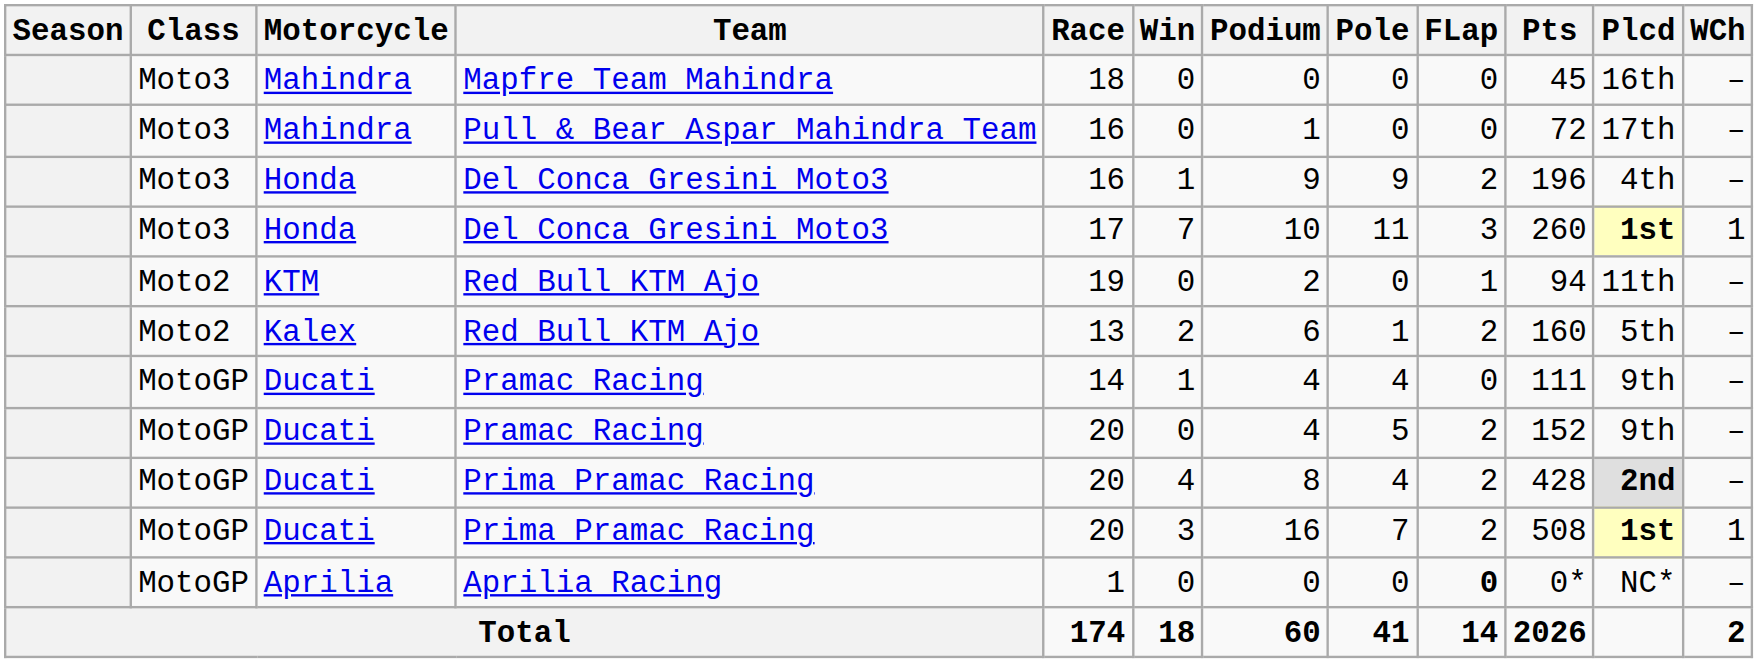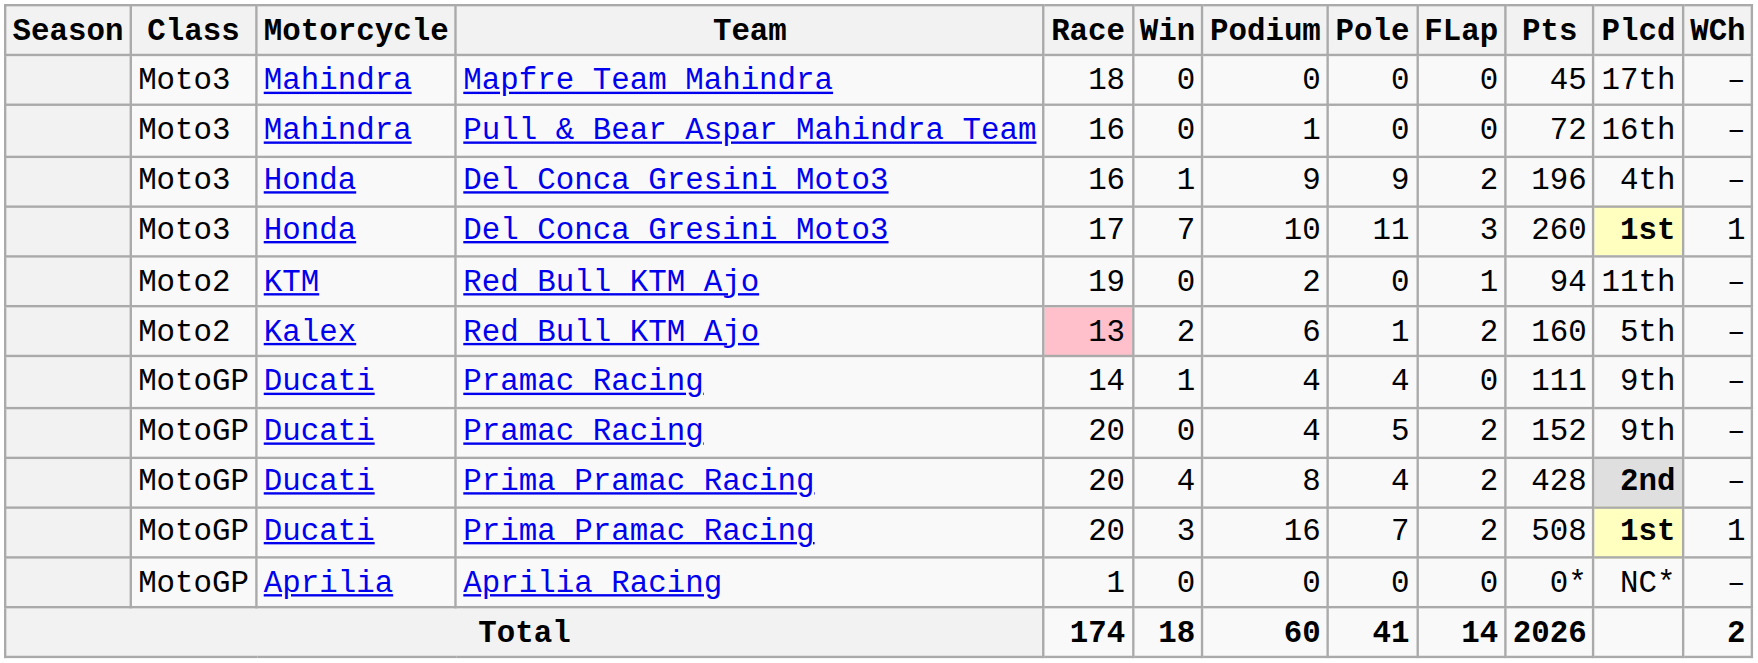 <table class="wikitable" style="text-align:right;">
 <tr>
 <th>Season</th>
 <th>Class</th>
 <th>Motorcycle</th>
 <th>Team</th>
 <th>Race</th>
 <th>Win</th>
 <th>Podium</th>
 <th>Pole</th>
 <th>FLap</th>
 <th>Pts</th>
 <th>Plcd</th>
 <th>WCh</th>
 </tr>
 <tr>
 <th></th>
 <td style="text-align:left;">Moto3</td>
 <td style="text-align:left;"><a href='#'>Mahindra</a></td>
 <td style="text-align:left;"><a href='#'>Mapfre Team Mahindra</a></td>
 <td>18</td>
 <td>0</td>
 <td>0</td>
 <td>0</td>
 <td>0</td>
 <td>45</td>
-<td>16th</td>
+<td>17th</td>
 <td>–</td>
 </tr>
 <tr>
 <th></th>
 <td style="text-align:left;">Moto3</td>
 <td style="text-align:left;"><a href='#'>Mahindra</a></td>
 <td style="text-align:left;"><a href='#'>Pull & Bear Aspar Mahindra Team</a></td>
 <td>16</td>
 <td>0</td>
 <td>1</td>
 <td>0</td>
 <td>0</td>
 <td>72</td>
-<td>17th</td>
+<td>16th</td>
 <td>–</td>
 </tr>
 <tr>
 <th></th>
 <td style="text-align:left;">Moto3</td>
 <td style="text-align:left;"><a href='#'>Honda</a></td>
 <td style="text-align:left;"><a href='#'>Del Conca Gresini Moto3</a></td>
 <td>16</td>
 <td>1</td>
 <td>9</td>
 <td>9</td>
 <td>2</td>
 <td>196</td>
 <td>4th</td>
 <td>–</td>
 </tr>
 <tr>
 <th></th>
 <td style="text-align:left;">Moto3</td>
 <td style="text-align:left;"><a href='#'>Honda</a></td>
 <td style="text-align:left;"><a href='#'>Del Conca Gresini Moto3</a></td>
 <td>17</td>
 <td>7</td>
 <td>10</td>
 <td>11</td>
 <td>3</td>
 <td>260</td>
 <td style="background:#FFFFBF;"><strong>1st</strong></td>
 <td>1</td>
 </tr>
 <tr>
 <th></th>
 <td style="text-align:left;">Moto2</td>
 <td style="text-align:left;"><a href='#'>KTM</a></td>
 <td style="text-align:left;"><a href='#'>Red Bull KTM Ajo</a></td>
 <td>19</td>
 <td>0</td>
 <td>2</td>
 <td>0</td>
 <td>1</td>
 <td>94</td>
 <td>11th</td>
 <td>–</td>
 </tr>
 <tr>
 <th></th>
 <td style="text-align:left;">Moto2</td>
 <td style="text-align:left;"><a href='#'>Kalex</a></td>
 <td style="text-align:left;"><a href='#'>Red Bull KTM Ajo</a></td>
-<td>13</td>
+<td style="background: pink;">13</td>
 <td>2</td>
 <td>6</td>
 <td>1</td>
 <td>2</td>
 <td>160</td>
 <td>5th</td>
 <td>–</td>
 </tr>
 <tr>
 <th></th>
 <td style="text-align:left;">MotoGP</td>
 <td style="text-align:left;"><a href='#'>Ducati</a></td>
 <td style="text-align:left;"><a href='#'>Pramac Racing</a></td>
 <td>14</td>
 <td>1</td>
 <td>4</td>
 <td>4</td>
 <td>0</td>
 <td>111</td>
 <td>9th</td>
 <td>–</td>
 </tr>
 <tr>
 <th></th>
 <td style="text-align:left;">MotoGP</td>
 <td style="text-align:left;"><a href='#'>Ducati</a></td>
 <td style="text-align:left;"><a href='#'>Pramac Racing</a></td>
 <td>20</td>
 <td>0</td>
 <td>4</td>
 <td>5</td>
 <td>2</td>
 <td>152</td>
 <td>9th</td>
 <td>–</td>
 </tr>
 <tr>
 <th></th>
 <td style="text-align:left;">MotoGP</td>
 <td style="text-align:left;"><a href='#'>Ducati</a></td>
 <td style="text-align:left;"><a href='#'>Prima Pramac Racing</a></td>
 <td>20</td>
 <td>4</td>
 <td>8</td>
 <td>4</td>
 <td>2</td>
 <td>428</td>
 <td style="background:#DFDFDF;"><strong>2nd</strong></td>
 <td>–</td>
 </tr>
 <tr>
 <th></th>
 <td style="text-align:left;">MotoGP</td>
 <td style="text-align:left;"><a href='#'>Ducati</a></td>
 <td style="text-align:left;"><a href='#'>Prima Pramac Racing</a></td>
 <td>20</td>
 <td>3</td>
 <td>16</td>
 <td>7</td>
 <td>2</td>
 <td>508</td>
 <td style="background:#FFFFBF;"><strong>1st</strong></td>
 <td>1</td>
 </tr>
 <tr>
 <th></th>
 <td style="text-align:left;">MotoGP</td>
 <td style="text-align:left;"><a href='#'>Aprilia</a></td>
 <td style="text-align:left;"><a href='#'>Aprilia Racing</a></td>
 <td>1</td>
 <td>0</td>
 <td>0</td>
 <td>0</td>
-<td><strong>0</strong></td>
+<td>0</td>
 <td>0*</td>
 <td>NC*</td>
 <td>–</td>
 </tr>
 <tr>
 <th colspan="4">Total</th>
 <td><strong>174</strong></td>
 <td><strong>18</strong></td>
 <td><strong>60</strong></td>
 <td><strong>41</strong></td>
 <td><strong>14</strong></td>
 <td><strong>2026</strong></td>
 <td></td>
 <td><strong>2</strong></td>
 </tr>
 </table>
